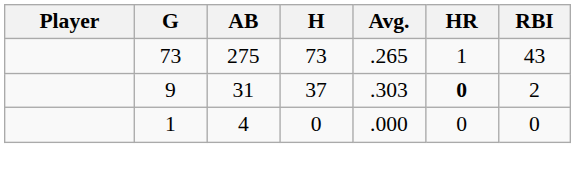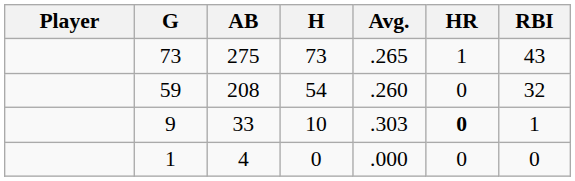 <table class="wikitable sortable">
 <tr>
 <th bgcolor="#DDDDFF" width="16%">Player</th>
 <th bgcolor="#DDDDFF" width="9%">G</th>
 <th bgcolor="#DDDDFF" width="9%">AB</th>
 <th bgcolor="#DDDDFF" width="9%">H</th>
 <th bgcolor="#DDDDFF" width="9%">Avg.</th>
 <th bgcolor="#DDDDFF" width="9%">HR</th>
 <th bgcolor="#DDDDFF" width="9%">RBI</th>
 </tr>
 <tr align="center">
 <td></td>
 <td>73</td>
 <td>275</td>
 <td>73</td>
 <td>.265</td>
 <td>1</td>
 <td>43</td>
 </tr>
 <tr align="center">
 <td></td>
+<td>59</td>
+<td>208</td>
+<td>54</td>
+<td>.260</td>
+<td>0</td>
+<td>32</td>
+</tr>
+<tr align="center">
+<td></td>
 <td>9</td>
-<td>31</td>
-<td>37</td>
+<td>33</td>
+<td>10</td>
 <td>.303</td>
 <td><strong>0</strong></td>
-<td>2</td>
+<td>1</td>
 </tr>
 <tr align="center">
 <td></td>
 <td>1</td>
 <td>4</td>
 <td>0</td>
 <td>.000</td>
 <td>0</td>
 <td>0</td>
 </tr>
 </table>
